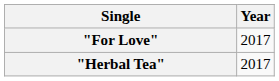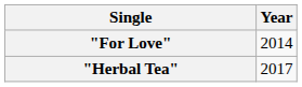 <table class="wikitable plainrowheaders" style="text-align:center;">
 <tr>
 <th scope="col" style="width:15em;">Single</th>
 <th scope="col">Year</th>
 </tr>
 <tr>
 <th scope="row">"For Love"</th>
-<td>2017</td>
+<td>2014</td>
 </tr>
 <tr>
 <th scope="row">"Herbal Tea"</th>
 <td>2017</td>
 </tr>
 </table>
